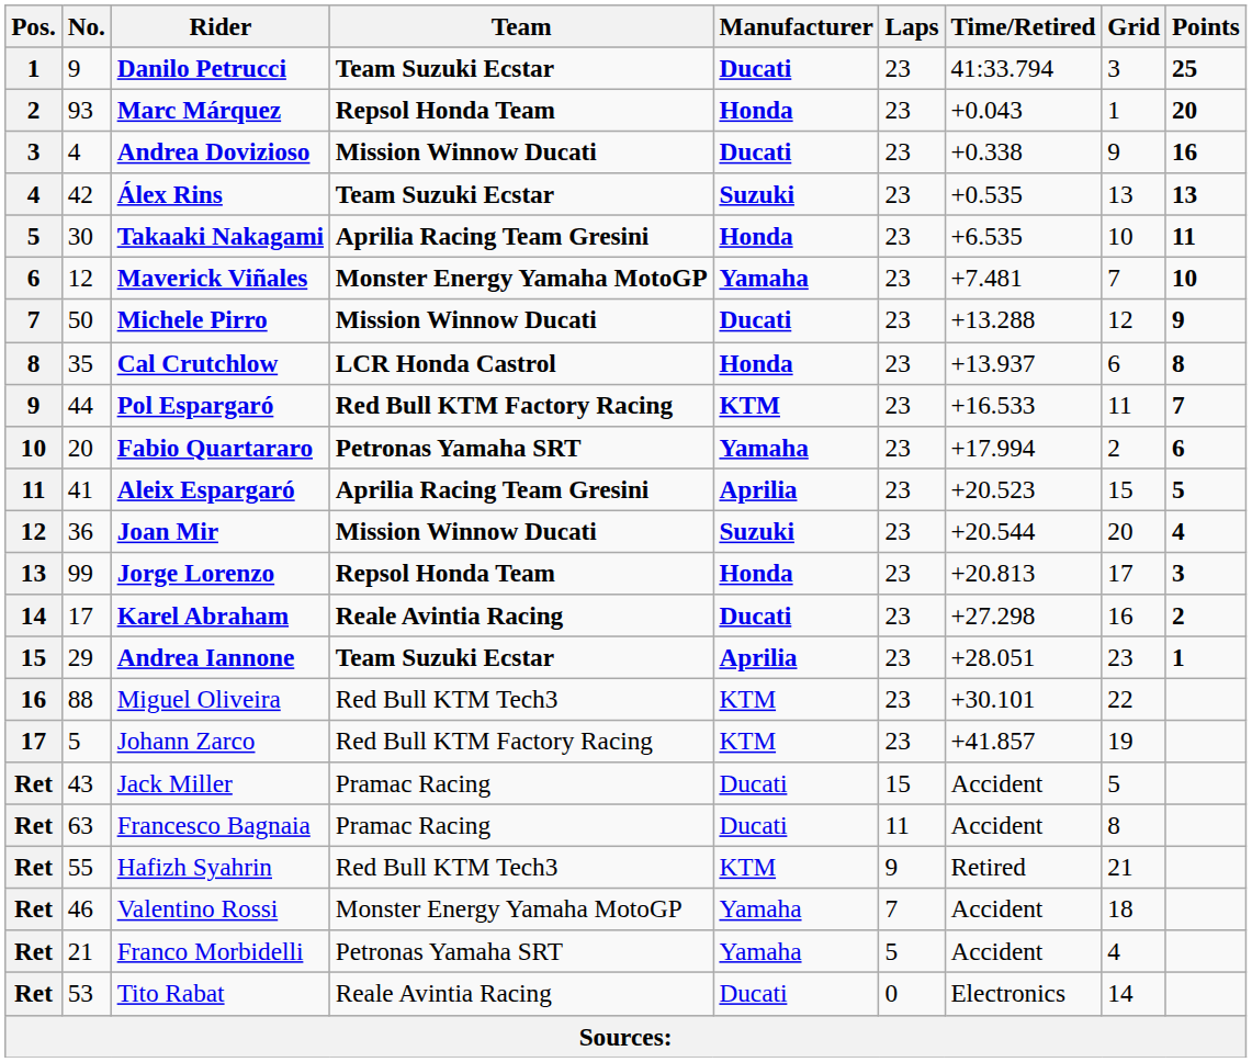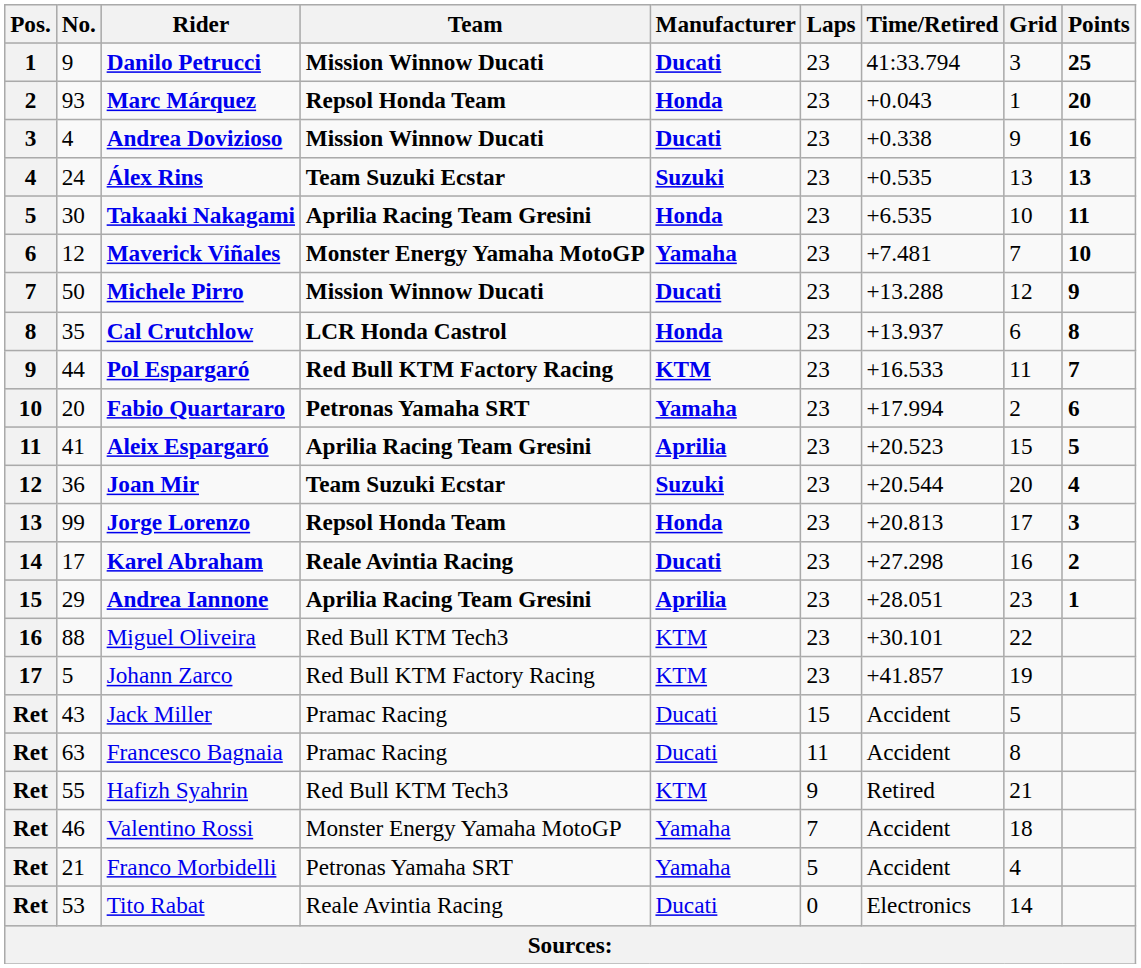 <table class="wikitable" style="font-size: 95%;">
 <tr>
 <th>Pos.</th>
 <th>No.</th>
 <th>Rider</th>
 <th>Team</th>
 <th>Manufacturer</th>
 <th>Laps</th>
 <th>Time/Retired</th>
 <th>Grid</th>
 <th>Points</th>
 </tr>
 <tr>
 <th>1</th>
 <td>9</td>
 <td> <strong><a href='#'>Danilo Petrucci</a></strong></td>
-<td><strong>Team Suzuki Ecstar</strong></td>
+<td><strong>Mission Winnow Ducati</strong></td>
 <td><strong><a href='#'>Ducati</a></strong></td>
 <td>23</td>
 <td>41:33.794</td>
 <td>3</td>
 <td><strong>25</strong></td>
 </tr>
 <tr>
 <th>2</th>
 <td>93</td>
 <td> <strong><a href='#'>Marc Márquez</a></strong></td>
 <td><strong>Repsol Honda Team</strong></td>
 <td><strong><a href='#'>Honda</a></strong></td>
 <td>23</td>
 <td>+0.043</td>
 <td>1</td>
 <td><strong>20</strong></td>
 </tr>
 <tr>
 <th>3</th>
 <td>4</td>
 <td> <strong><a href='#'>Andrea Dovizioso</a></strong></td>
 <td><strong>Mission Winnow Ducati</strong></td>
 <td><strong><a href='#'>Ducati</a></strong></td>
 <td>23</td>
 <td>+0.338</td>
 <td>9</td>
 <td><strong>16</strong></td>
 </tr>
 <tr>
 <th>4</th>
-<td>42</td>
+<td>24</td>
 <td> <strong><a href='#'>Álex Rins</a></strong></td>
 <td><strong>Team Suzuki Ecstar</strong></td>
 <td><strong><a href='#'>Suzuki</a></strong></td>
 <td>23</td>
 <td>+0.535</td>
 <td>13</td>
 <td><strong>13</strong></td>
 </tr>
 <tr>
 <th>5</th>
 <td>30</td>
 <td> <strong><a href='#'>Takaaki Nakagami</a></strong></td>
 <td><strong>Aprilia Racing Team Gresini</strong></td>
 <td><strong><a href='#'>Honda</a></strong></td>
 <td>23</td>
 <td>+6.535</td>
 <td>10</td>
 <td><strong>11</strong></td>
 </tr>
 <tr>
 <th>6</th>
 <td>12</td>
 <td> <strong><a href='#'>Maverick Viñales</a></strong></td>
 <td><strong>Monster Energy Yamaha MotoGP</strong></td>
 <td><strong><a href='#'>Yamaha</a></strong></td>
 <td>23</td>
 <td>+7.481</td>
 <td>7</td>
 <td><strong>10</strong></td>
 </tr>
 <tr>
 <th>7</th>
 <td>50</td>
 <td> <strong><a href='#'>Michele Pirro</a></strong></td>
 <td><strong>Mission Winnow Ducati</strong></td>
 <td><strong><a href='#'>Ducati</a></strong></td>
 <td>23</td>
 <td>+13.288</td>
 <td>12</td>
 <td><strong>9</strong></td>
 </tr>
 <tr>
 <th>8</th>
 <td>35</td>
 <td> <strong><a href='#'>Cal Crutchlow</a></strong></td>
 <td><strong>LCR Honda Castrol</strong></td>
 <td><strong><a href='#'>Honda</a></strong></td>
 <td>23</td>
 <td>+13.937</td>
 <td>6</td>
 <td><strong>8</strong></td>
 </tr>
 <tr>
 <th>9</th>
 <td>44</td>
 <td> <strong><a href='#'>Pol Espargaró</a></strong></td>
 <td><strong>Red Bull KTM Factory Racing</strong></td>
 <td><strong><a href='#'>KTM</a></strong></td>
 <td>23</td>
 <td>+16.533</td>
 <td>11</td>
 <td><strong>7</strong></td>
 </tr>
 <tr>
 <th>10</th>
 <td>20</td>
 <td> <strong><a href='#'>Fabio Quartararo</a></strong></td>
 <td><strong>Petronas Yamaha SRT</strong></td>
 <td><strong><a href='#'>Yamaha</a></strong></td>
 <td>23</td>
 <td>+17.994</td>
 <td>2</td>
 <td><strong>6</strong></td>
 </tr>
 <tr>
 <th>11</th>
 <td>41</td>
 <td> <strong><a href='#'>Aleix Espargaró</a></strong></td>
 <td><strong>Aprilia Racing Team Gresini</strong></td>
 <td><strong><a href='#'>Aprilia</a></strong></td>
 <td>23</td>
 <td>+20.523</td>
 <td>15</td>
 <td><strong>5</strong></td>
 </tr>
 <tr>
 <th>12</th>
 <td>36</td>
 <td> <strong><a href='#'>Joan Mir</a></strong></td>
-<td><strong>Mission Winnow Ducati</strong></td>
+<td><strong>Team Suzuki Ecstar</strong></td>
 <td><strong><a href='#'>Suzuki</a></strong></td>
 <td>23</td>
 <td>+20.544</td>
 <td>20</td>
 <td><strong>4</strong></td>
 </tr>
 <tr>
 <th>13</th>
 <td>99</td>
 <td> <strong><a href='#'>Jorge Lorenzo</a></strong></td>
 <td><strong>Repsol Honda Team</strong></td>
 <td><strong><a href='#'>Honda</a></strong></td>
 <td>23</td>
 <td>+20.813</td>
 <td>17</td>
 <td><strong>3</strong></td>
 </tr>
 <tr>
 <th>14</th>
 <td>17</td>
 <td> <strong><a href='#'>Karel Abraham</a></strong></td>
 <td><strong>Reale Avintia Racing</strong></td>
 <td><strong><a href='#'>Ducati</a></strong></td>
 <td>23</td>
 <td>+27.298</td>
 <td>16</td>
 <td><strong>2</strong></td>
 </tr>
 <tr>
 <th>15</th>
 <td>29</td>
 <td> <strong><a href='#'>Andrea Iannone</a></strong></td>
-<td><strong>Team Suzuki Ecstar</strong></td>
+<td><strong>Aprilia Racing Team Gresini</strong></td>
 <td><strong><a href='#'>Aprilia</a></strong></td>
 <td>23</td>
 <td>+28.051</td>
 <td>23</td>
 <td><strong>1</strong></td>
 </tr>
 <tr>
 <th>16</th>
 <td>88</td>
 <td> <a href='#'>Miguel Oliveira</a></td>
 <td>Red Bull KTM Tech3</td>
 <td><a href='#'>KTM</a></td>
 <td>23</td>
 <td>+30.101</td>
 <td>22</td>
 <td></td>
 </tr>
 <tr>
 <th>17</th>
 <td>5</td>
 <td> <a href='#'>Johann Zarco</a></td>
 <td>Red Bull KTM Factory Racing</td>
 <td><a href='#'>KTM</a></td>
 <td>23</td>
 <td>+41.857</td>
 <td>19</td>
 <td></td>
 </tr>
 <tr>
 <th>Ret</th>
 <td>43</td>
 <td> <a href='#'>Jack Miller</a></td>
 <td>Pramac Racing</td>
 <td><a href='#'>Ducati</a></td>
 <td>15</td>
 <td>Accident</td>
 <td>5</td>
 <td></td>
 </tr>
 <tr>
 <th>Ret</th>
 <td>63</td>
 <td> <a href='#'>Francesco Bagnaia</a></td>
 <td>Pramac Racing</td>
 <td><a href='#'>Ducati</a></td>
 <td>11</td>
 <td>Accident</td>
 <td>8</td>
 <td></td>
 </tr>
 <tr>
 <th>Ret</th>
 <td>55</td>
 <td> <a href='#'>Hafizh Syahrin</a></td>
 <td>Red Bull KTM Tech3</td>
 <td><a href='#'>KTM</a></td>
 <td>9</td>
 <td>Retired</td>
 <td>21</td>
 <td></td>
 </tr>
 <tr>
 <th>Ret</th>
 <td>46</td>
 <td> <a href='#'>Valentino Rossi</a></td>
 <td>Monster Energy Yamaha MotoGP</td>
 <td><a href='#'>Yamaha</a></td>
 <td>7</td>
 <td>Accident</td>
 <td>18</td>
 <td></td>
 </tr>
 <tr>
 <th>Ret</th>
 <td>21</td>
 <td> <a href='#'>Franco Morbidelli</a></td>
 <td>Petronas Yamaha SRT</td>
 <td><a href='#'>Yamaha</a></td>
 <td>5</td>
 <td>Accident</td>
 <td>4</td>
 <td></td>
 </tr>
 <tr>
 <th>Ret</th>
 <td>53</td>
 <td> <a href='#'>Tito Rabat</a></td>
 <td>Reale Avintia Racing</td>
 <td><a href='#'>Ducati</a></td>
 <td>0</td>
 <td>Electronics</td>
 <td>14</td>
 <td></td>
 </tr>
 <tr>
 <th colspan=9>Sources: </th>
 </tr>
 </table>
